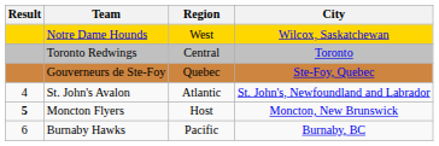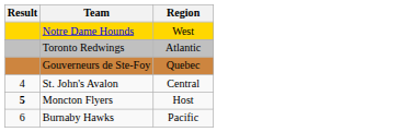 <table class="wikitable" style="text-align: center;">
 <tr>
 <th width=20>Result</th>
 <th>Team</th>
 <th width=80>Region</th>
-<th>City</th>
 </tr>
 <tr bgcolor=gold>
 <td></td>
 <td align="left"><a href='#'>Notre Dame Hounds</a></td>
 <td>West</td>
-<td><a href='#'>Wilcox, Saskatchewan</a></td>
 </tr>
 <tr bgcolor=silver>
 <td></td>
 <td align="left">Toronto Redwings</td>
-<td>Central</td>
-<td><a href='#'>Toronto</a></td>
+<td>Atlantic</td>
 </tr>
 <tr bgcolor=Peru>
 <td></td>
 <td align="left">Gouverneurs de Ste-Foy</td>
 <td>Quebec</td>
-<td><a href='#'>Ste-Foy, Quebec</a></td>
 </tr>
 <tr>
 <td>4</td>
 <td align="left">St. John's Avalon</td>
-<td>Atlantic</td>
-<td><a href='#'>St. John's, Newfoundland and Labrador</a></td>
+<td>Central</td>
 </tr>
 <tr>
 <td><strong>5</strong></td>
 <td align="left">Moncton Flyers</td>
 <td>Host</td>
-<td><a href='#'>Moncton, New Brunswick</a></td>
 </tr>
 <tr>
 <td>6</td>
 <td align="left">Burnaby Hawks</td>
 <td>Pacific</td>
-<td><a href='#'>Burnaby, BC</a></td>
 </tr>
 </table>
